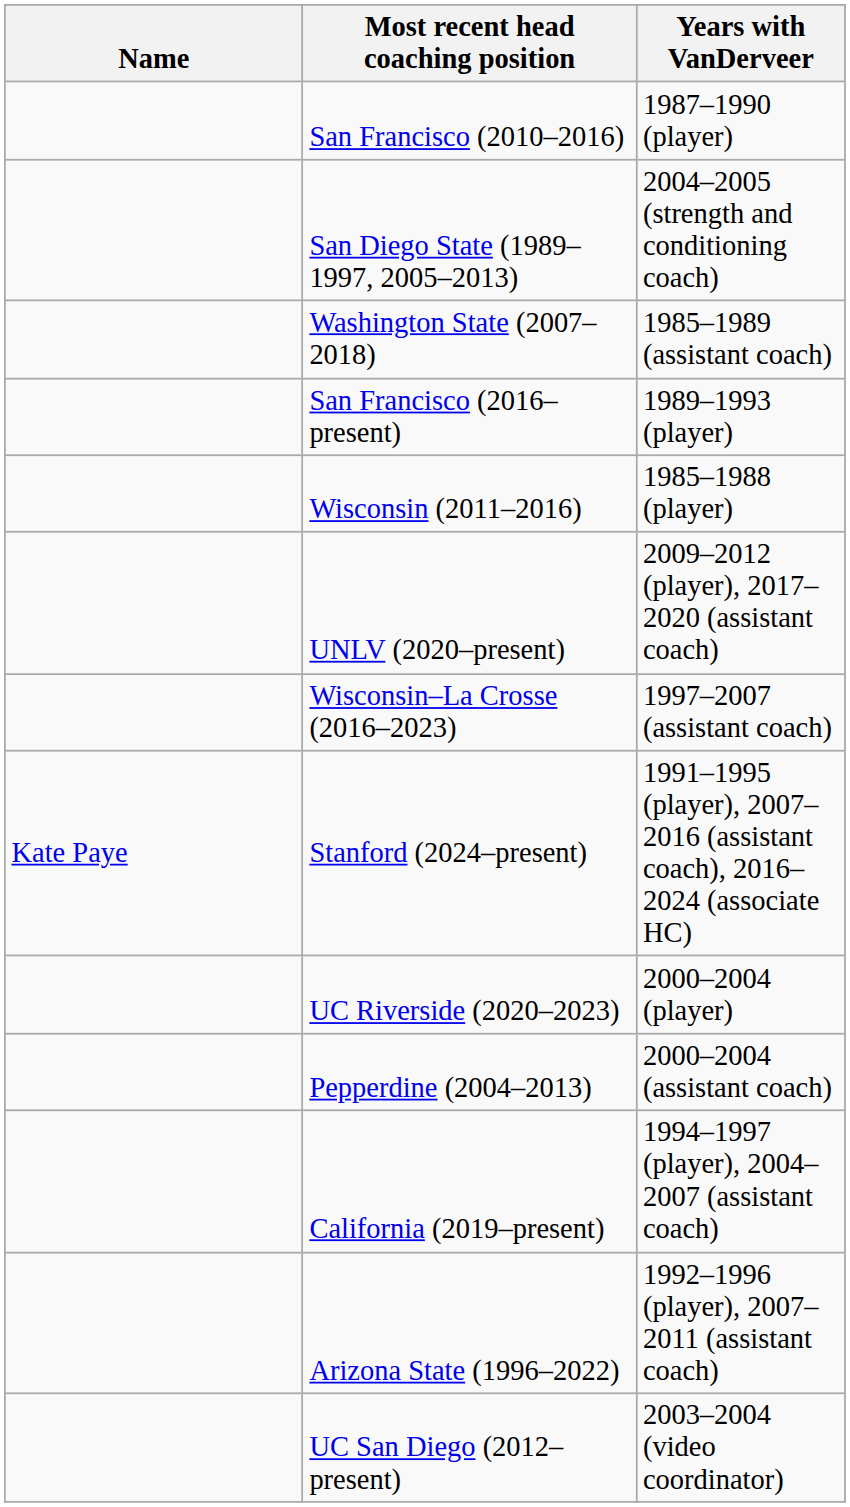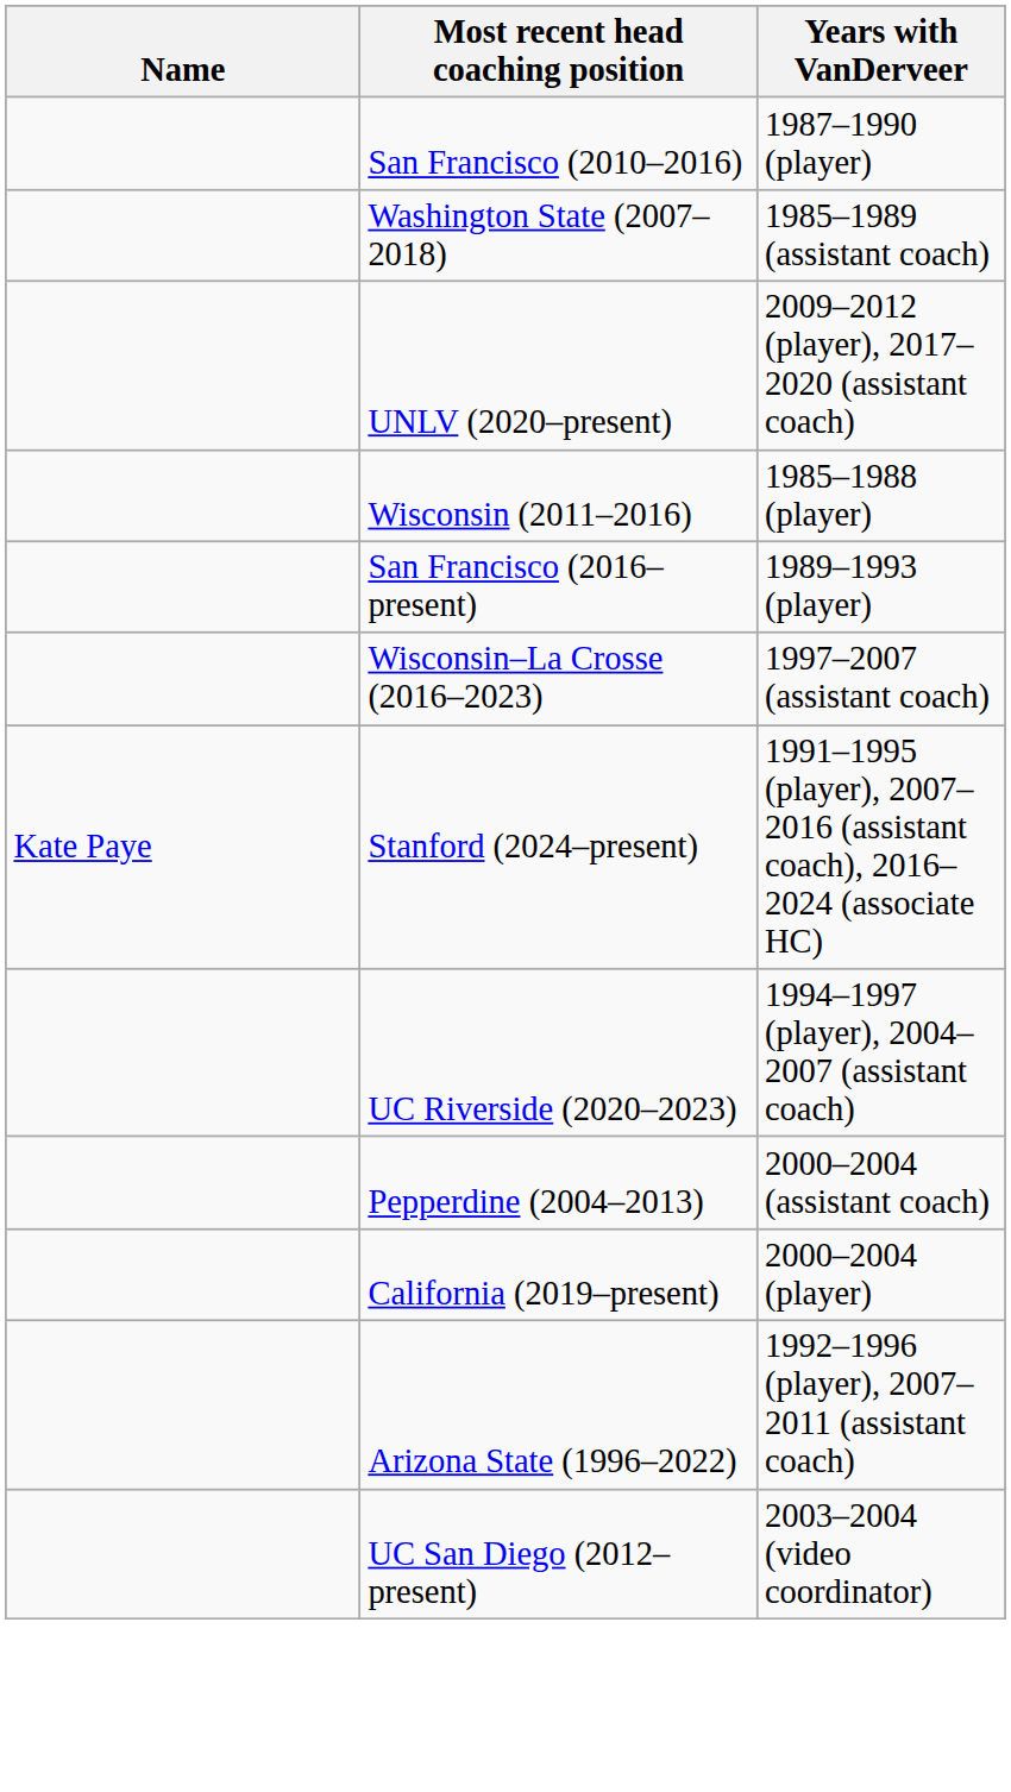 <table class="wikitable sortable" >
 <tr>
 <th valign="bottom" width="160"   height="13">Name</th>
 <th width="180">Most recent head coaching position</th>
 <th width="110">Years with VanDerveer</th>
 </tr>
 <tr valign="bottom">
 <td height="13"></td>
 <td><a href='#'>San Francisco</a> (2010–2016)</td>
 <td>1987–1990 (player)</td>
 </tr>
 <tr valign="bottom">
 <td height="13"></td>
-<td><a href='#'>San Diego State</a> (1989–1997, 2005–2013)</td>
-<td>2004–2005 (strength and conditioning coach)</td>
-</tr>
-<tr valign="bottom">
-<td height="13"></td>
 <td><a href='#'>Washington State</a> (2007–2018)</td>
 <td>1985–1989 (assistant coach)</td>
 </tr>
 <tr valign="bottom">
 <td height="13"></td>
-<td><a href='#'>San Francisco</a> (2016–present)</td>
-<td>1989–1993 (player)</td>
+<td><a href='#'>UNLV</a> (2020–present)</td>
+<td>2009–2012 (player), 2017–2020 (assistant coach)</td>
 </tr>
 <tr valign="bottom">
 <td height="13"></td>
 <td><a href='#'>Wisconsin</a> (2011–2016)</td>
 <td>1985–1988 (player)</td>
 </tr>
 <tr valign="bottom">
 <td height="13"></td>
-<td><a href='#'>UNLV</a> (2020–present)</td>
-<td>2009–2012 (player), 2017–2020 (assistant coach)</td>
+<td><a href='#'>San Francisco</a> (2016–present)</td>
+<td>1989–1993 (player)</td>
 </tr>
 <tr valign="bottom">
 <td height="13"></td>
 <td><a href='#'>Wisconsin–La Crosse</a> (2016–2023)</td>
 <td>1997–2007 (assistant coach)</td>
 </tr>
 <tr>
 <td><a href='#'>Kate Paye</a></td>
 <td><a href='#'>Stanford</a> (2024–present)</td>
 <td>1991–1995 (player), 2007–2016 (assistant coach), 2016–2024 (associate HC)</td>
 </tr>
 <tr valign="bottom">
 <td height="13"></td>
 <td><a href='#'>UC Riverside</a> (2020–2023)</td>
-<td>2000–2004 (player)</td>
+<td>1994–1997 (player), 2004–2007 (assistant coach)</td>
 </tr>
 <tr valign="bottom">
 <td height="13"></td>
 <td><a href='#'>Pepperdine</a> (2004–2013)</td>
 <td>2000–2004 (assistant coach)</td>
 </tr>
 <tr valign="bottom">
 <td height="13"></td>
 <td><a href='#'>California</a> (2019–present)</td>
-<td>1994–1997 (player), 2004–2007 (assistant coach)</td>
+<td>2000–2004 (player)</td>
 </tr>
 <tr valign="bottom">
 <td height="13"></td>
 <td><a href='#'>Arizona State</a> (1996–2022)</td>
 <td>1992–1996 (player), 2007–2011 (assistant coach)</td>
 </tr>
 <tr valign="bottom">
 <td height="13"></td>
 <td><a href='#'>UC San Diego</a> (2012–present)</td>
 <td>2003–2004 (video coordinator)</td>
 </tr>
 </table>
